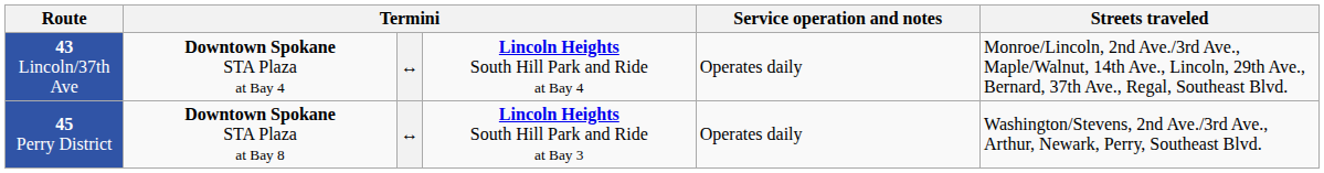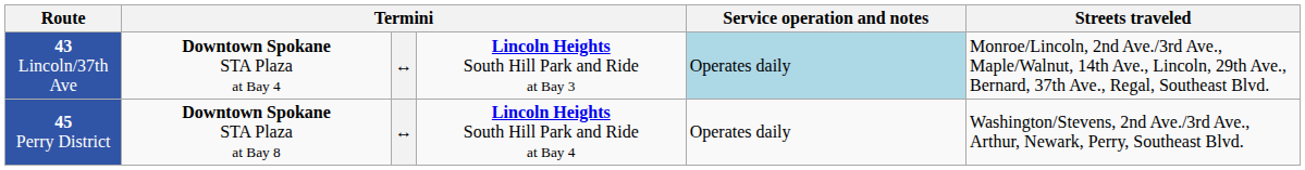 <table class="wikitable" style="font-size: 100%;" text-valign="center" |>
 <tr>
 <th width="100px">Route</th>
 <th colspan="3">Termini</th>
 <th width="250px">Service operation and notes</th>
 <th width="300px">Streets traveled</th>
 </tr>
 <tr>
 <td style="background:#3054a6; color:white" align="center" valign="center"><div><strong>43</strong><br>Lincoln/37th Ave</div></td>
 <td width="240px" align="center" !><strong>Downtown Spokane</strong><br>STA Plaza<br><small>at Bay 4</small></td>
 <th><span>↔</span></th>
-<td width="240px" align="center" !><strong><a href='#'>Lincoln Heights</a></strong><br>South Hill Park and Ride<br><small>at Bay 4</small></td>
-<td>Operates daily</td>
+<td width="240px" align="center" !><strong><a href='#'>Lincoln Heights</a></strong><br>South Hill Park and Ride<br><small>at Bay 3</small></td>
+<td style="background: lightblue;">Operates daily</td>
 <td>Monroe/Lincoln, 2nd Ave./3rd Ave., Maple/Walnut, 14th Ave., Lincoln, 29th Ave., Bernard, 37th Ave., Regal, Southeast Blvd.</td>
 </tr>
 <tr>
 <td style="background:#3054a6; color:white" align="center" valign="center"><div><strong>45</strong><br>Perry District</div></td>
 <td width="240px" align="center" !><strong>Downtown Spokane</strong><br>STA Plaza<br><small>at Bay 8</small></td>
 <th><span>↔</span></th>
-<td width="240px" align="center" !><strong><a href='#'>Lincoln Heights</a></strong><br>South Hill Park and Ride<br><small>at Bay 3</small></td>
+<td width="240px" align="center" !><strong><a href='#'>Lincoln Heights</a></strong><br>South Hill Park and Ride<br><small>at Bay 4</small></td>
 <td>Operates daily</td>
 <td>Washington/Stevens, 2nd Ave./3rd Ave., Arthur, Newark, Perry, Southeast Blvd.</td>
 </tr>
 <tr>
 </tr>
 </table>
